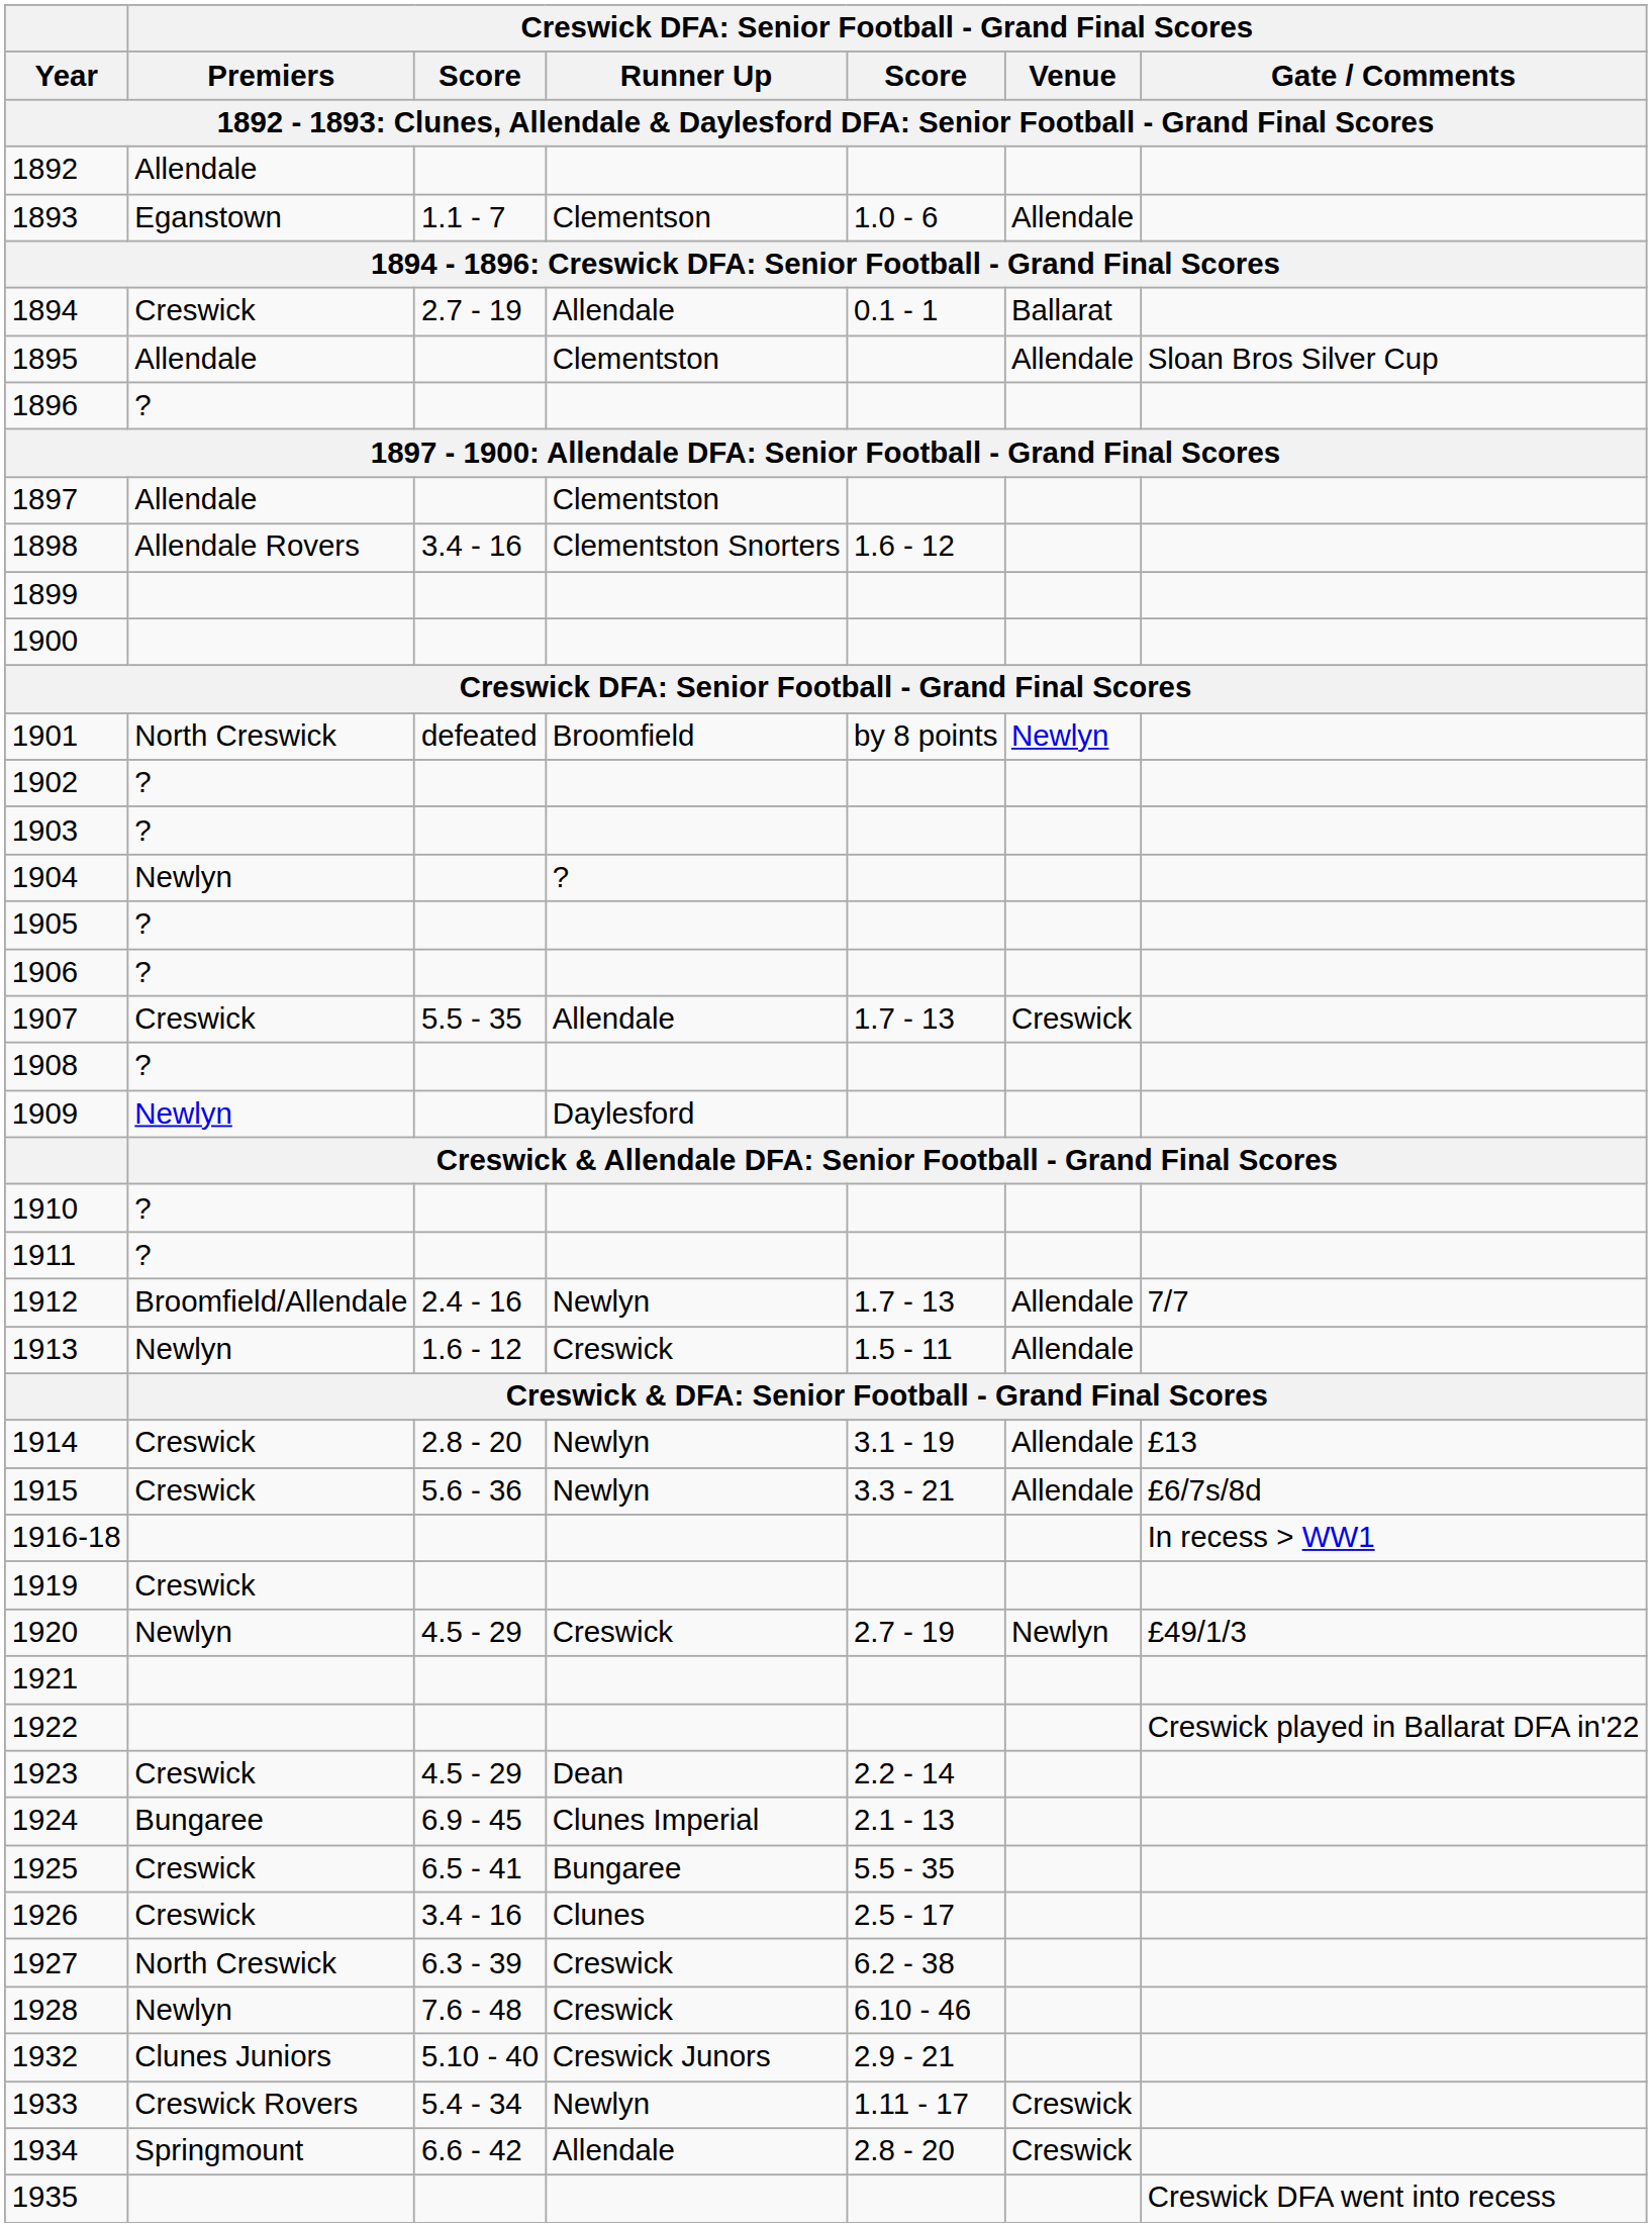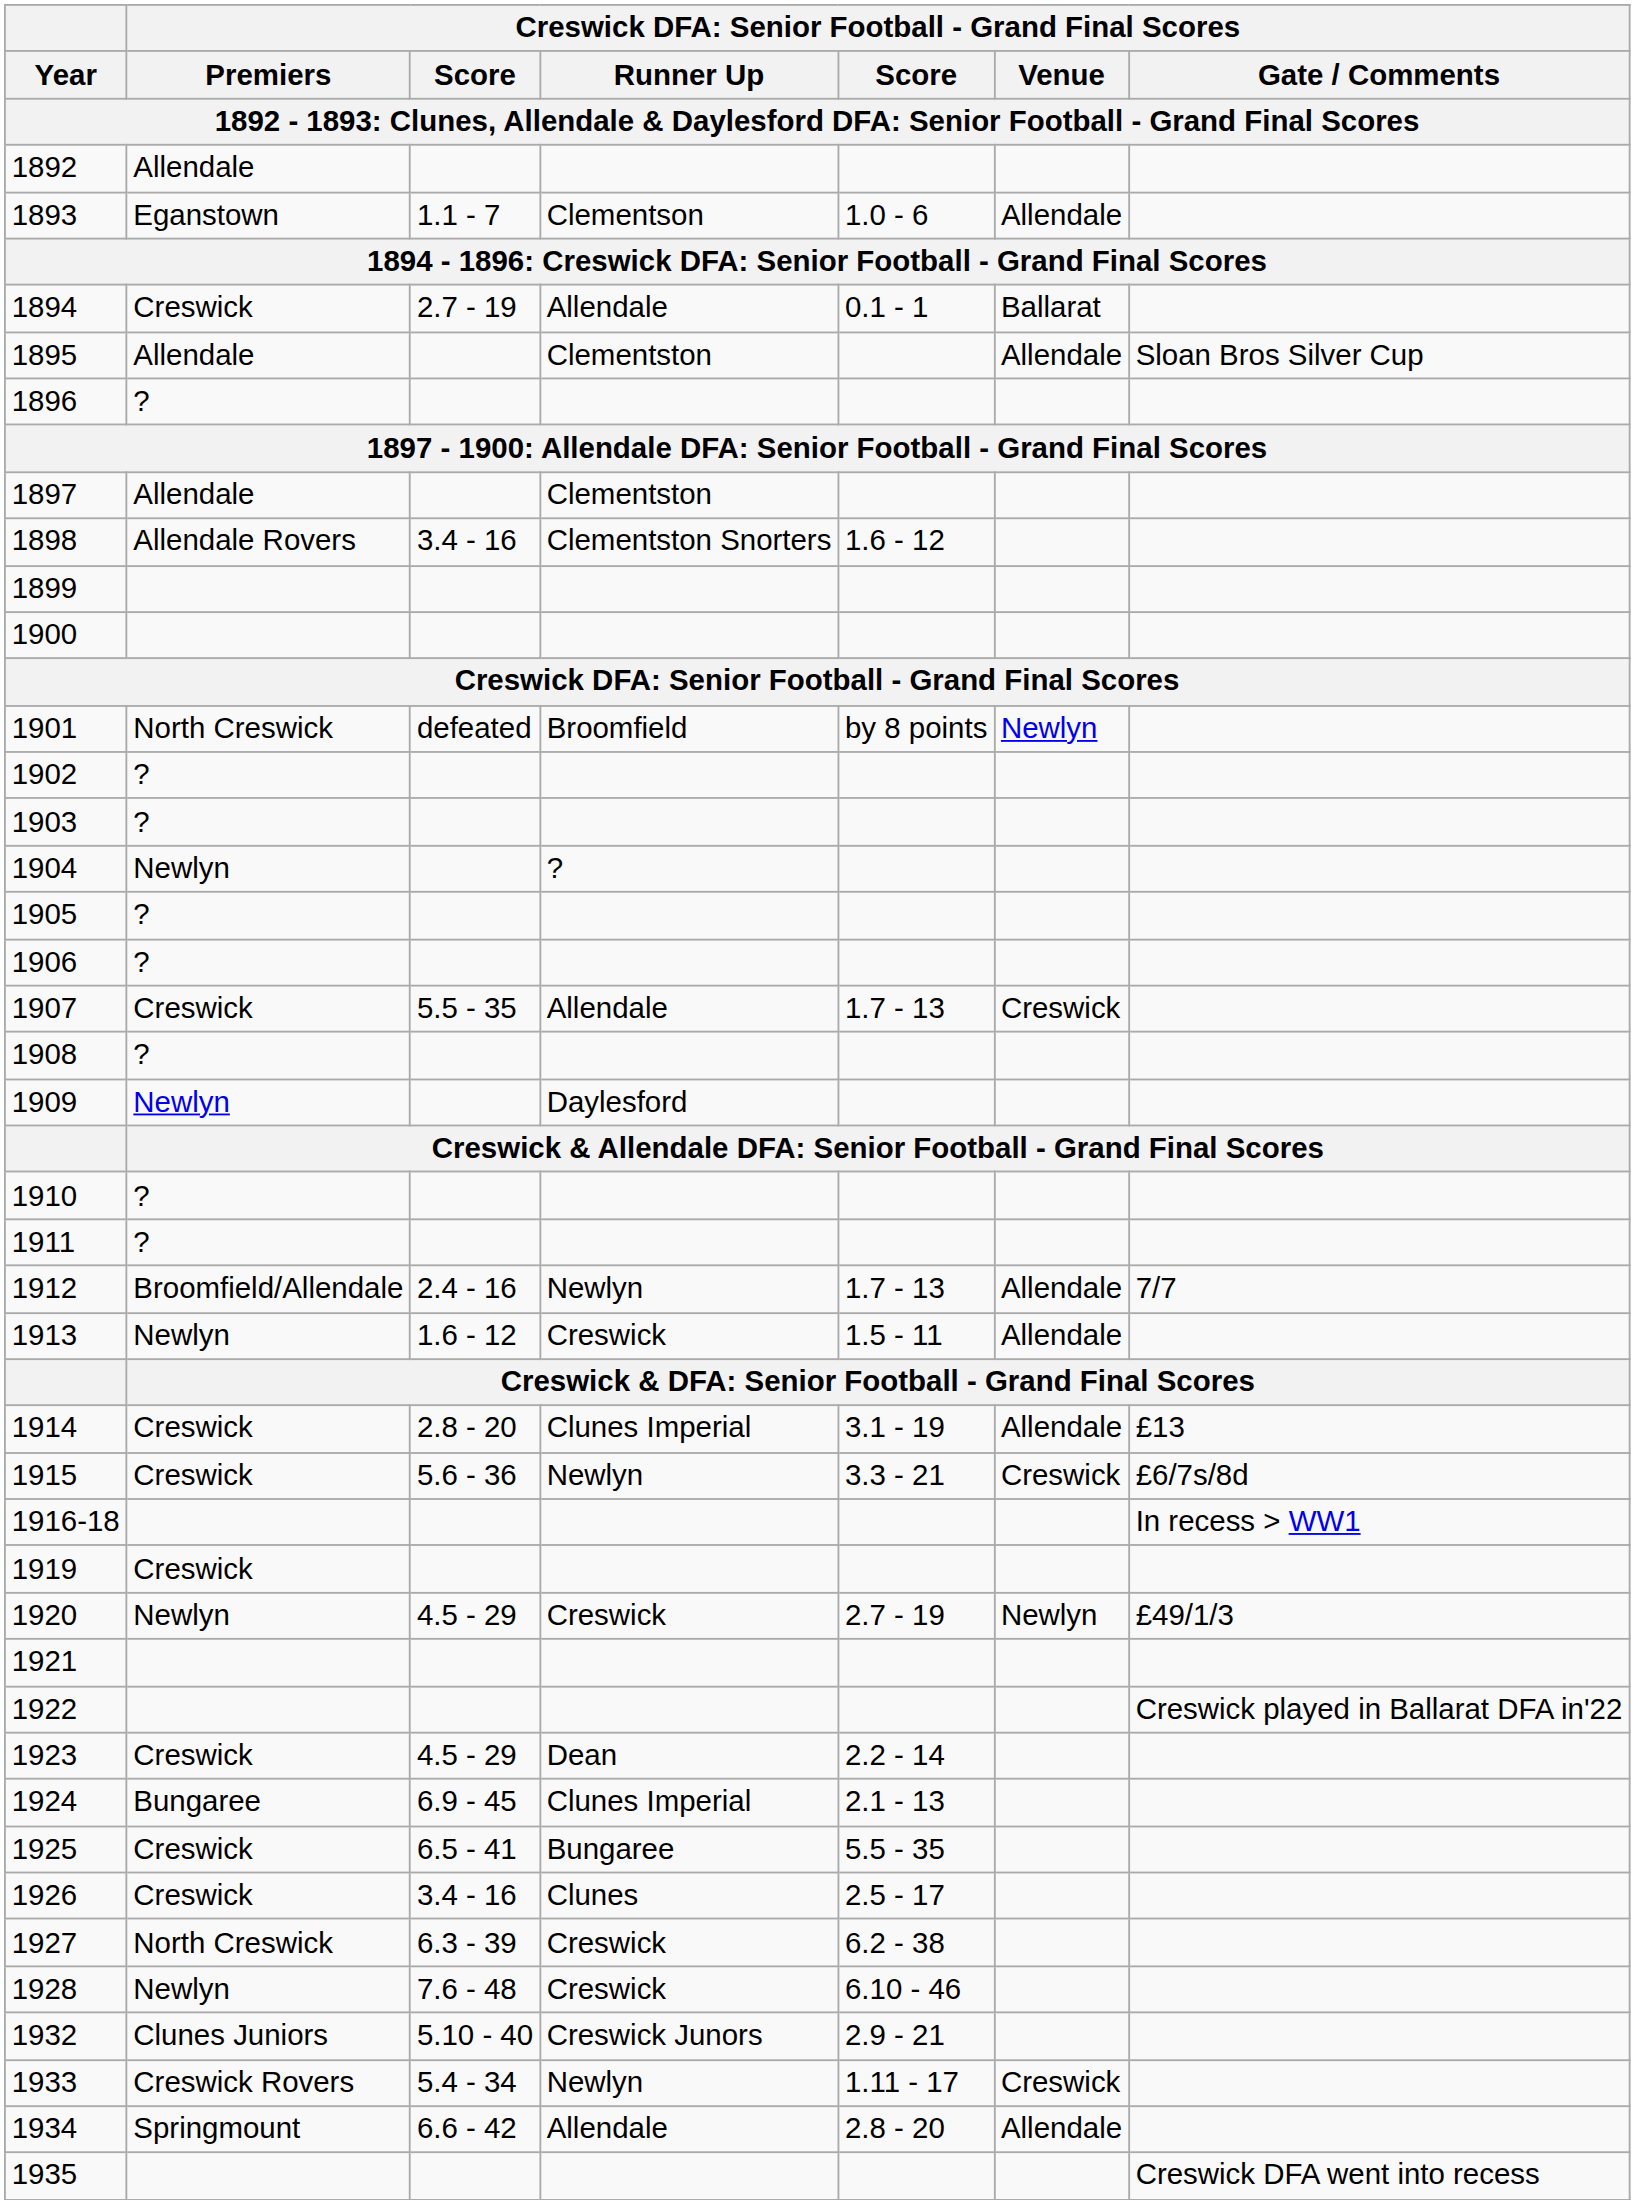 <table class="wikitable collapsible collapsed">
 <tr>
 <th></th>
 <th colspan=9>Creswick DFA: Senior Football - Grand Final Scores</th>
 </tr>
 <tr>
 <th>Year</th>
 <th><span><strong>Premiers</strong></span></th>
 <th>Score</th>
 <th>Runner Up</th>
 <th>Score</th>
 <th>Venue</th>
 <th>Gate / Comments</th>
 </tr>
 <tr>
 <th colspan=9>1892 - 1893: Clunes, Allendale & Daylesford DFA: Senior Football - Grand Final Scores</th>
 </tr>
 <tr>
 <td>1892</td>
 <td>Allendale</td>
 <td></td>
 <td></td>
 <td></td>
 <td></td>
 <td></td>
 </tr>
 <tr>
 <td>1893</td>
 <td>Eganstown</td>
 <td>1.1 - 7</td>
 <td>Clementson</td>
 <td>1.0 - 6</td>
 <td>Allendale</td>
 <td></td>
 </tr>
 <tr>
 <th colspan=9>1894 - 1896: Creswick DFA: Senior Football - Grand Final Scores</th>
 </tr>
 <tr>
 <td>1894</td>
 <td>Creswick</td>
 <td>2.7 - 19</td>
 <td>Allendale</td>
 <td>0.1 - 1</td>
 <td>Ballarat</td>
 <td></td>
 </tr>
 <tr>
 <td>1895</td>
 <td>Allendale</td>
 <td></td>
 <td>Clementston</td>
 <td></td>
 <td>Allendale</td>
 <td>Sloan Bros Silver Cup</td>
 </tr>
 <tr>
 <td>1896</td>
 <td>?</td>
 <td></td>
 <td></td>
 <td></td>
 <td></td>
 <td></td>
 </tr>
 <tr>
 <th colspan=9>1897 - 1900: Allendale DFA: Senior Football - Grand Final Scores</th>
 </tr>
 <tr>
 <td>1897</td>
 <td>Allendale</td>
 <td></td>
 <td>Clementston</td>
 <td></td>
 <td></td>
 <td></td>
 </tr>
 <tr>
 <td>1898</td>
 <td>Allendale Rovers</td>
 <td>3.4 - 16</td>
 <td>Clementston Snorters</td>
 <td>1.6 - 12</td>
 <td></td>
 <td></td>
 </tr>
 <tr>
 <td>1899</td>
 <td></td>
 <td></td>
 <td></td>
 <td></td>
 <td></td>
 <td></td>
 </tr>
 <tr>
 <td>1900</td>
 <td></td>
 <td></td>
 <td></td>
 <td></td>
 <td></td>
 <td></td>
 </tr>
 <tr>
 <th colspan=9>Creswick DFA: Senior Football - Grand Final Scores</th>
 </tr>
 <tr>
 <td>1901</td>
 <td>North Creswick</td>
 <td>defeated</td>
 <td>Broomfield</td>
 <td>by 8 points</td>
 <td><a href='#'>Newlyn</a></td>
 <td></td>
 </tr>
 <tr>
 <td>1902</td>
 <td>?</td>
 <td></td>
 <td></td>
 <td></td>
 <td></td>
 <td></td>
 </tr>
 <tr>
 <td>1903</td>
 <td>?</td>
 <td></td>
 <td></td>
 <td></td>
 <td></td>
 <td></td>
 </tr>
 <tr>
 <td>1904</td>
 <td>Newlyn</td>
 <td></td>
 <td>?</td>
 <td></td>
 <td></td>
 <td></td>
 </tr>
 <tr>
 <td>1905</td>
 <td>?</td>
 <td></td>
 <td></td>
 <td></td>
 <td></td>
 <td></td>
 </tr>
 <tr>
 <td>1906</td>
 <td>?</td>
 <td></td>
 <td></td>
 <td></td>
 <td></td>
 <td></td>
 </tr>
 <tr>
 <td>1907</td>
 <td>Creswick</td>
 <td>5.5 - 35</td>
 <td>Allendale</td>
 <td>1.7 - 13</td>
 <td>Creswick</td>
 <td></td>
 </tr>
 <tr>
 <td>1908</td>
 <td>?</td>
 <td></td>
 <td></td>
 <td></td>
 <td></td>
 <td></td>
 </tr>
 <tr>
 <td>1909</td>
 <td><a href='#'>Newlyn</a></td>
 <td></td>
 <td>Daylesford</td>
 <td></td>
 <td></td>
 <td></td>
 </tr>
 <tr>
 <th></th>
 <th colspan=9>Creswick & Allendale DFA: Senior Football - Grand Final Scores</th>
 </tr>
 <tr>
 <td>1910</td>
 <td>?</td>
 <td></td>
 <td></td>
 <td></td>
 <td></td>
 <td></td>
 </tr>
 <tr>
 <td>1911</td>
 <td>?</td>
 <td></td>
 <td></td>
 <td></td>
 <td></td>
 <td></td>
 </tr>
 <tr>
 <td>1912</td>
 <td>Broomfield/Allendale</td>
 <td>2.4 - 16</td>
 <td>Newlyn</td>
 <td>1.7 - 13</td>
 <td>Allendale</td>
 <td>7/7</td>
 </tr>
 <tr>
 <td>1913</td>
 <td>Newlyn</td>
 <td>1.6 - 12</td>
 <td>Creswick</td>
 <td>1.5 - 11</td>
 <td>Allendale</td>
 <td></td>
 </tr>
 <tr>
 <th></th>
 <th colspan=9>Creswick & DFA: Senior Football - Grand Final Scores</th>
 </tr>
 <tr>
 <td>1914</td>
 <td>Creswick</td>
 <td>2.8 - 20</td>
-<td>Newlyn</td>
+<td>Clunes Imperial</td>
 <td>3.1 - 19</td>
 <td>Allendale</td>
 <td>£13</td>
 </tr>
 <tr>
 <td>1915</td>
 <td>Creswick</td>
 <td>5.6 - 36</td>
 <td>Newlyn</td>
 <td>3.3 - 21</td>
-<td>Allendale</td>
+<td>Creswick</td>
 <td>£6/7s/8d</td>
 </tr>
 <tr>
 <td>1916-18</td>
 <td></td>
 <td></td>
 <td></td>
 <td></td>
 <td></td>
 <td>In recess > <a href='#'>WW1</a></td>
 </tr>
 <tr>
 <td>1919</td>
 <td>Creswick</td>
 <td></td>
 <td></td>
 <td></td>
 <td></td>
 <td></td>
 </tr>
 <tr>
 <td>1920</td>
 <td>Newlyn</td>
 <td>4.5 - 29</td>
 <td>Creswick</td>
 <td>2.7 - 19</td>
 <td>Newlyn</td>
 <td>£49/1/3</td>
 </tr>
 <tr>
 <td>1921</td>
 <td></td>
 <td></td>
 <td></td>
 <td></td>
 <td></td>
 <td></td>
 </tr>
 <tr>
 <td>1922</td>
 <td></td>
 <td></td>
 <td></td>
 <td></td>
 <td></td>
 <td>Creswick played in Ballarat DFA in'22</td>
 </tr>
 <tr>
 <td>1923</td>
 <td>Creswick</td>
 <td>4.5 - 29</td>
 <td>Dean</td>
 <td>2.2 - 14</td>
 <td></td>
 <td></td>
 </tr>
 <tr>
 <td>1924</td>
 <td>Bungaree</td>
 <td>6.9 - 45</td>
 <td>Clunes Imperial</td>
 <td>2.1 - 13</td>
 <td></td>
 <td></td>
 </tr>
 <tr>
 <td>1925</td>
 <td>Creswick</td>
 <td>6.5 - 41</td>
 <td>Bungaree</td>
 <td>5.5 - 35</td>
 <td></td>
 <td></td>
 </tr>
 <tr>
 <td>1926</td>
 <td>Creswick</td>
 <td>3.4 - 16</td>
 <td>Clunes</td>
 <td>2.5 - 17</td>
 <td></td>
 <td></td>
 </tr>
 <tr>
 <td>1927</td>
 <td>North Creswick</td>
 <td>6.3 - 39</td>
 <td>Creswick</td>
 <td>6.2 - 38</td>
 <td></td>
 <td></td>
 </tr>
 <tr>
 <td>1928</td>
 <td>Newlyn</td>
 <td>7.6 - 48</td>
 <td>Creswick</td>
 <td>6.10 - 46</td>
 <td></td>
 <td></td>
 </tr>
 <tr>
 <td>1932</td>
 <td>Clunes Juniors</td>
 <td>5.10 - 40</td>
 <td>Creswick Junors</td>
 <td>2.9 - 21</td>
 <td></td>
 <td></td>
 </tr>
 <tr>
 <td>1933</td>
 <td>Creswick Rovers</td>
 <td>5.4 - 34</td>
 <td>Newlyn</td>
 <td>1.11 - 17</td>
 <td>Creswick</td>
 <td></td>
 </tr>
 <tr>
 <td>1934</td>
 <td>Springmount</td>
 <td>6.6 - 42</td>
 <td>Allendale</td>
 <td>2.8 - 20</td>
-<td>Creswick</td>
+<td>Allendale</td>
 <td></td>
 </tr>
 <tr>
 <td>1935</td>
 <td></td>
 <td></td>
 <td></td>
 <td></td>
 <td></td>
 <td>Creswick DFA went into recess</td>
 </tr>
 <tr>
 </tr>
 </table>
